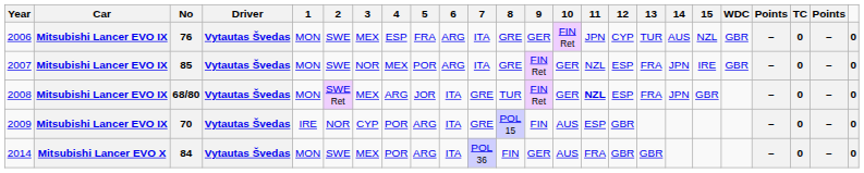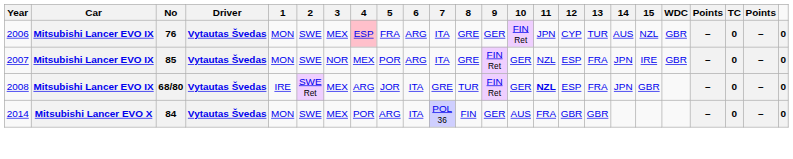 <table class="wikitable" style="text-align:center; font-size:90%">
 <tr>
 <th>Year</th>
 <th>Car</th>
 <th>No</th>
 <th>Driver</th>
 <th>1</th>
 <th>2</th>
 <th>3</th>
 <th>4</th>
 <th>5</th>
 <th>6</th>
 <th>7</th>
 <th>8</th>
 <th>9</th>
 <th>10</th>
 <th>11</th>
 <th>12</th>
 <th>13</th>
 <th>14</th>
 <th>15</th>
 <th>WDC</th>
 <th>Points</th>
 <th>TC</th>
 <th>Points</th>
 </tr>
 <tr>
 <td><a href='#'>2006</a></td>
 <th><a href='#'>Mitsubishi Lancer EVO IX</a></th>
 <th>76</th>
 <th><a href='#'>Vytautas Švedas</a></th>
 <td><a href='#'>MON</a></td>
 <td><a href='#'>SWE</a></td>
 <td><a href='#'>MEX</a></td>
-<td><a href='#'>ESP</a></td>
+<td style="background: pink;"><a href='#'>ESP</a></td>
 <td><a href='#'>FRA</a></td>
 <td><a href='#'>ARG</a></td>
 <td><a href='#'>ITA</a></td>
 <td><a href='#'>GRE</a></td>
 <td><a href='#'>GER</a></td>
 <td style="background:#EFCFFF;"><a href='#'>FIN</a><br><small>Ret</small></td>
 <td><a href='#'>JPN</a></td>
 <td><a href='#'>CYP</a></td>
 <td><a href='#'>TUR</a></td>
 <td><a href='#'>AUS</a></td>
 <td><a href='#'>NZL</a></td>
 <td><a href='#'>GBR</a></td>
 <th>–</th>
 <th>0</th>
 <th>–</th>
 <th>0</th>
 </tr>
 <tr>
 <td><a href='#'>2007</a></td>
 <th><a href='#'>Mitsubishi Lancer EVO IX</a></th>
 <th>85</th>
 <th><a href='#'>Vytautas Švedas</a></th>
 <td><a href='#'>MON</a></td>
 <td><a href='#'>SWE</a></td>
 <td><a href='#'>NOR</a></td>
 <td><a href='#'>MEX</a></td>
 <td><a href='#'>POR</a></td>
 <td><a href='#'>ARG</a></td>
 <td><a href='#'>ITA</a></td>
 <td><a href='#'>GRE</a></td>
 <td style="background:#EFCFFF;"><a href='#'>FIN</a><br><small>Ret</small></td>
 <td><a href='#'>GER</a></td>
 <td><a href='#'>NZL</a></td>
 <td><a href='#'>ESP</a></td>
 <td><a href='#'>FRA</a></td>
 <td><a href='#'>JPN</a></td>
 <td><a href='#'>IRE</a></td>
 <td><a href='#'>GBR</a></td>
 <th>–</th>
 <th>0</th>
 <th>–</th>
 <th>0</th>
 </tr>
 <tr>
 <td><a href='#'>2008</a></td>
 <th><a href='#'>Mitsubishi Lancer EVO IX</a></th>
 <th>68/80</th>
 <th><a href='#'>Vytautas Švedas</a></th>
-<td><a href='#'>MON</a></td>
+<td><a href='#'>IRE</a></td>
 <td style="background:#EFCFFF;"><a href='#'>SWE</a><br><small>Ret</small></td>
 <td><a href='#'>MEX</a></td>
 <td><a href='#'>ARG</a></td>
 <td><a href='#'>JOR</a></td>
 <td><a href='#'>ITA</a></td>
 <td><a href='#'>GRE</a></td>
 <td><a href='#'>TUR</a></td>
 <td style="background:#EFCFFF;"><a href='#'>FIN</a><br><small>Ret</small></td>
 <td><a href='#'>GER</a></td>
 <td><strong><a href='#'>NZL</a></strong></td>
 <td><a href='#'>ESP</a></td>
 <td><a href='#'>FRA</a></td>
 <td><a href='#'>JPN</a></td>
 <td><a href='#'>GBR</a></td>
-<td></td>
-<th>–</th>
-<th>0</th>
-<th>–</th>
-<th>0</th>
-</tr>
-<tr>
-<td><a href='#'>2009</a></td>
-<th><a href='#'>Mitsubishi Lancer EVO IX</a></th>
-<th>70</th>
-<th><a href='#'>Vytautas Švedas</a></th>
-<td><a href='#'>IRE</a></td>
-<td><a href='#'>NOR</a></td>
-<td><a href='#'>CYP</a></td>
-<td><a href='#'>POR</a></td>
-<td><a href='#'>ARG</a></td>
-<td><a href='#'>ITA</a></td>
-<td><a href='#'>GRE</a></td>
-<td style="background:#CFCFFF;"><a href='#'>POL</a><br><small>15</small></td>
-<td><a href='#'>FIN</a></td>
-<td><a href='#'>AUS</a></td>
-<td><a href='#'>ESP</a></td>
-<td><a href='#'>GBR</a></td>
-<td></td>
-<td></td>
-<td></td>
 <td></td>
 <th>–</th>
 <th>0</th>
 <th>–</th>
 <th>0</th>
 </tr>
 <tr>
 <td><a href='#'>2014</a></td>
 <th><a href='#'>Mitsubishi Lancer EVO X</a></th>
 <th>84</th>
 <th><a href='#'>Vytautas Švedas</a></th>
 <td><a href='#'>MON</a></td>
 <td><a href='#'>SWE</a></td>
 <td><a href='#'>MEX</a></td>
 <td><a href='#'>POR</a></td>
 <td><a href='#'>ARG</a></td>
 <td><a href='#'>ITA</a></td>
 <td style="background:#CFCFFF;"><a href='#'>POL</a><br><small>36</small></td>
 <td><a href='#'>FIN</a></td>
 <td><a href='#'>GER</a></td>
 <td><a href='#'>AUS</a></td>
 <td><a href='#'>FRA</a></td>
 <td><a href='#'>GBR</a></td>
 <td><a href='#'>GBR</a></td>
 <td></td>
 <td></td>
 <td></td>
 <th>–</th>
 <th>0</th>
 <th>–</th>
 <th>0</th>
 </tr>
 </table>
